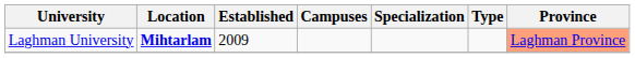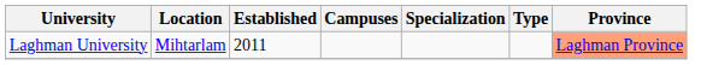 <table class="wikitable sortable">
 <tr>
 <th>University</th>
 <th>Location</th>
 <th>Established</th>
 <th>Campuses</th>
 <th>Specialization</th>
 <th>Type</th>
 <th>Province</th>
 </tr>
 <tr>
 <td><a href='#'>Laghman University</a></td>
-<td><strong><a href='#'>Mihtarlam</a></strong></td>
-<td>2009</td>
+<td><a href='#'>Mihtarlam</a></td>
+<td>2011</td>
 <td></td>
 <td></td>
 <td></td>
 <td style="background: lightsalmon;"><a href='#'>Laghman Province</a></td>
 </tr>
 <tr>
 </tr>
 </table>
